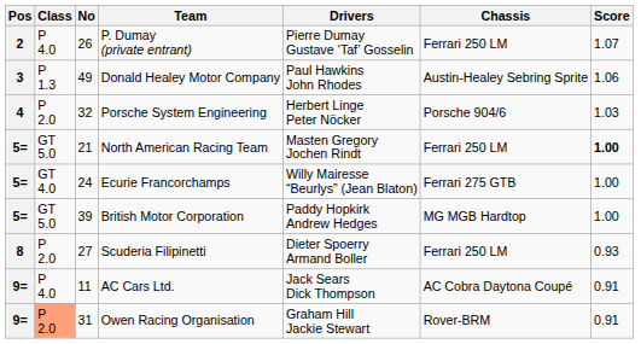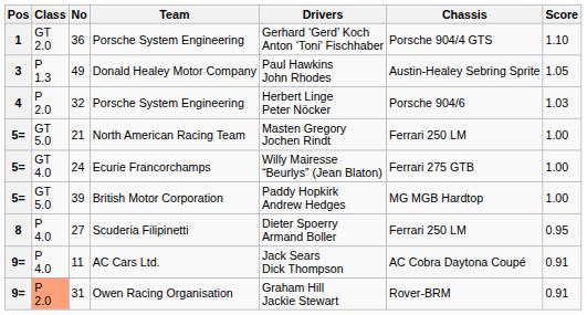 <table class="wikitable" style="font-size: 95%;">
 <tr>
 <th>Pos</th>
 <th>Class</th>
 <th>No</th>
 <th>Team</th>
 <th>Drivers</th>
 <th>Chassis</th>
 <th>Score</th>
 </tr>
 <tr>
-<th>2</th>
-<td>P<br>4.0</td>
-<td>26</td>
-<td> P. Dumay<br><em>(private entrant)</em></td>
-<td> Pierre Dumay<br> Gustave ‘Taf’ Gosselin</td>
-<td>Ferrari 250 LM</td>
-<td>1.07</td>
+<th>1</th>
+<td>GT<br>2.0</td>
+<td>36</td>
+<td> Porsche System Engineering</td>
+<td> Gerhard ‘Gerd’ Koch<br> Anton ‘Toni’ Fischhaber</td>
+<td>Porsche 904/4 GTS</td>
+<td>1.10</td>
 </tr>
 <tr>
 <th>3</th>
 <td>P<br>1.3</td>
 <td>49</td>
 <td> Donald Healey Motor Company</td>
 <td> Paul Hawkins<br> John Rhodes</td>
 <td>Austin-Healey Sebring Sprite</td>
-<td>1.06</td>
+<td>1.05</td>
 </tr>
 <tr>
 <th>4</th>
 <td>P<br>2.0</td>
 <td>32</td>
 <td> Porsche System Engineering</td>
 <td> Herbert Linge<br> Peter Nöcker</td>
 <td>Porsche 904/6</td>
 <td>1.03</td>
 </tr>
 <tr>
 <th>5=</th>
 <td>GT<br>5.0</td>
 <td>21</td>
 <td> North American Racing Team</td>
 <td> Masten Gregory<br> Jochen Rindt</td>
 <td>Ferrari 250 LM</td>
-<td><strong>1.00</strong></td>
+<td>1.00</td>
 </tr>
 <tr>
 <th>5=</th>
 <td>GT<br>4.0</td>
 <td>24</td>
 <td> Ecurie Francorchamps</td>
 <td> Willy Mairesse<br> “Beurlys” (Jean Blaton)</td>
 <td>Ferrari 275 GTB</td>
 <td>1.00</td>
 </tr>
 <tr>
 <th>5=</th>
 <td>GT<br>5.0</td>
 <td>39</td>
 <td> British Motor Corporation</td>
 <td> Paddy Hopkirk<br> Andrew Hedges</td>
 <td>MG MGB Hardtop</td>
 <td>1.00</td>
 </tr>
 <tr>
 <th>8</th>
-<td>P<br>2.0</td>
+<td>P<br>4.0</td>
 <td>27</td>
 <td> Scuderia Filipinetti</td>
 <td> Dieter Spoerry<br> Armand Boller</td>
 <td>Ferrari 250 LM</td>
-<td>0.93</td>
+<td>0.95</td>
 </tr>
 <tr>
 <th>9=</th>
 <td>P<br>4.0</td>
 <td>11</td>
 <td> AC Cars Ltd.</td>
 <td> Jack Sears<br> Dick Thompson</td>
 <td>AC Cobra Daytona Coupé</td>
 <td>0.91</td>
 </tr>
 <tr>
 <th>9=</th>
 <td style="background: lightsalmon;">P<br>2.0</td>
 <td>31</td>
 <td> Owen Racing Organisation</td>
 <td> Graham Hill<br> Jackie Stewart</td>
 <td>Rover-BRM</td>
 <td>0.91</td>
 </tr>
 </table>
